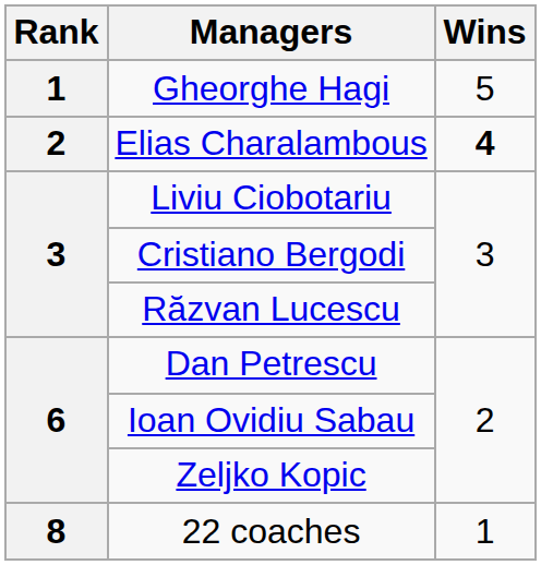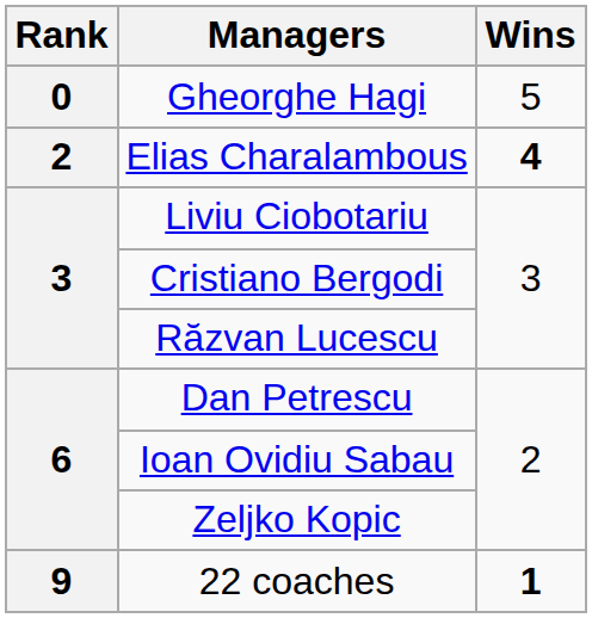 <table class="wikitable sortable plainrowheaders" style=text-align:center>
 <tr>
 <th scope=col>Rank</th>
 <th scope=col>Managers</th>
 <th scope=col>Wins</th>
 </tr>
 <tr>
-<th scope=row rowspan=1 style=text-align:center>1</th>
+<th scope=row rowspan=1 style=text-align:center>0</th>
 <td><a href='#'>Gheorghe Hagi</a></td>
 <td rowspan=1 align=center>5</td>
 </tr>
 <tr>
 <th scope=row rowspan=1 style=text-align:center>2</th>
 <td> <a href='#'>Elias Charalambous</a></td>
 <td rowspan=1 align=center><strong>4</strong></td>
 </tr>
 <tr>
 <th scope=row rowspan=3 style=text-align:center>3</th>
 <td><a href='#'>Liviu Ciobotariu</a></td>
 <td rowspan=3 align=center>3</td>
 </tr>
 <tr>
 <td> <a href='#'>Cristiano Bergodi</a></td>
 </tr>
 <tr>
 <td><a href='#'>Răzvan Lucescu</a></td>
 </tr>
 <tr>
 <th scope=row rowspan=3 style=text-align:center>6</th>
 <td><a href='#'>Dan Petrescu</a></td>
 <td rowspan=3 align=center>2</td>
 </tr>
 <tr>
 <td><a href='#'>Ioan Ovidiu Sabau</a></td>
 </tr>
 <tr>
 <td><a href='#'>Zeljko Kopic</a></td>
 </tr>
 <tr>
-<th scope=row rowspan=1 style=text-align:center>8</th>
+<th scope=row rowspan=1 style=text-align:center>9</th>
 <td>22 coaches</td>
-<td rowspan=1 align=center>1</td>
+<td rowspan=1 align=center><strong>1</strong></td>
 </tr>
 </table>
